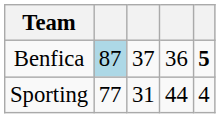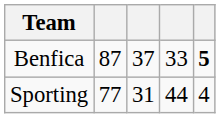 <table class=" wikitable" style="text-align:center">
 <tr>
 <th>Team</th>
 <th></th>
 <th></th>
 <th></th>
 <th></th>
 </tr>
 <tr>
 <td>Benfica</td>
-<td style="background: lightblue;">87</td>
+<td>87</td>
 <td>37</td>
-<td>36</td>
+<td>33</td>
 <td><strong>5</strong></td>
 </tr>
 <tr>
 <td>Sporting</td>
 <td>77</td>
 <td>31</td>
 <td>44</td>
 <td>4</td>
 </tr>
 </table>
